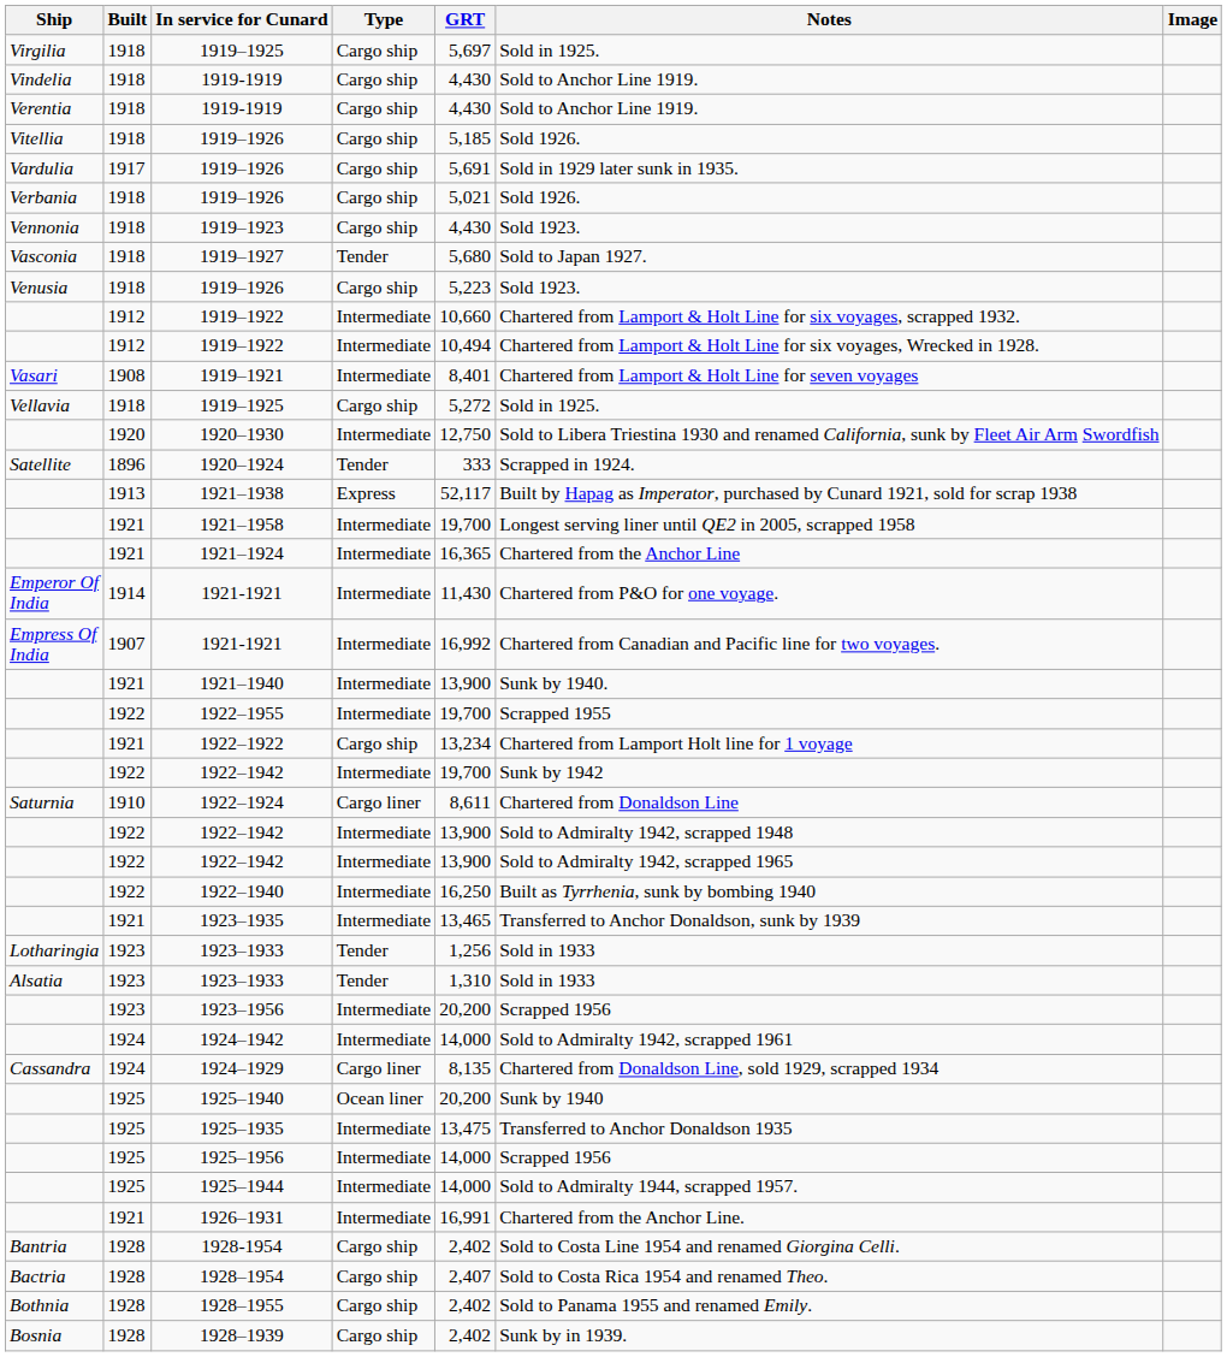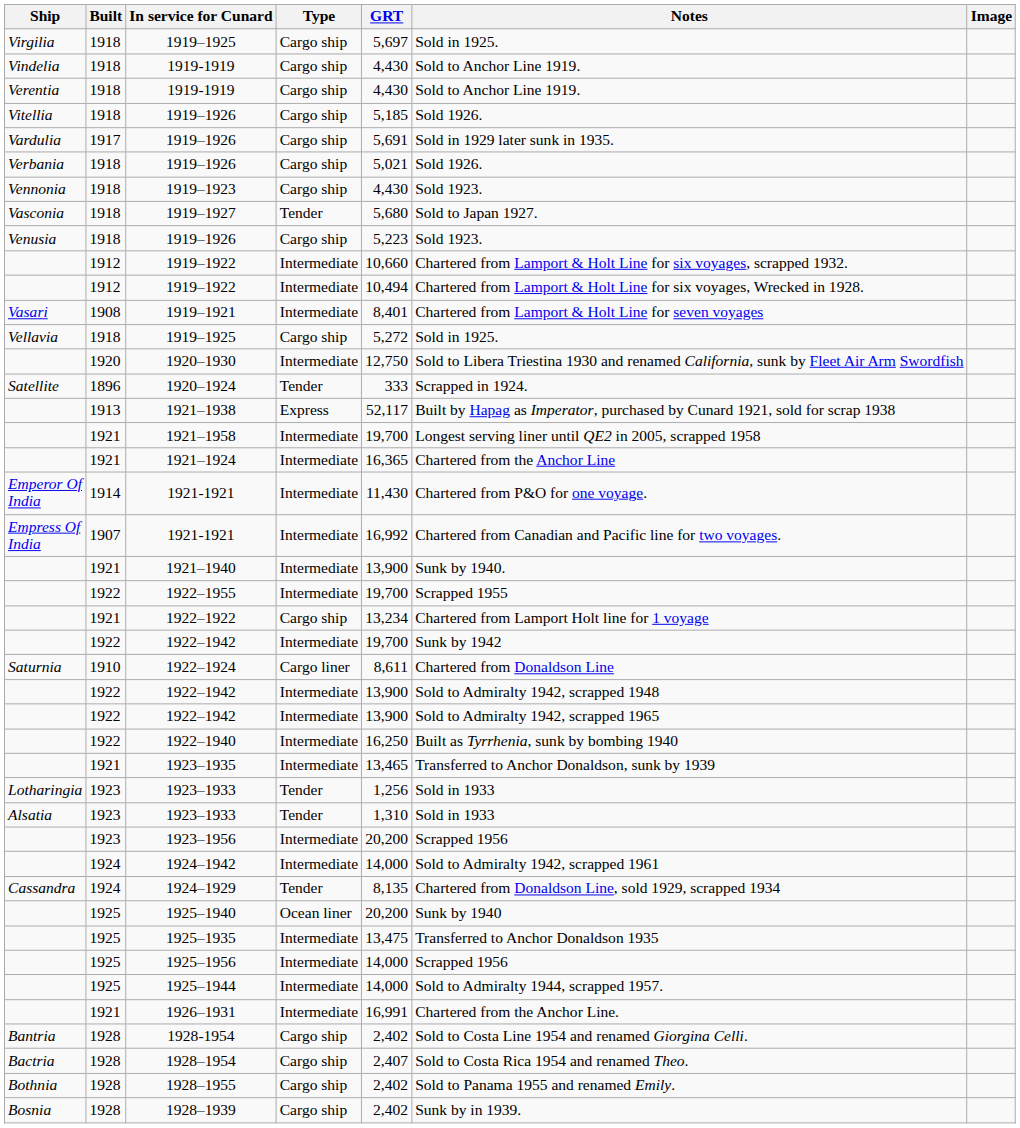 <table class="wikitable sortable">
 <tr>
 <th width=70px>Ship</th>
 <th>Built</th>
 <th>In service for Cunard</th>
 <th>Type</th>
 <th><a href='#'>GRT</a></th>
 <th class="unsortable">Notes</th>
 <th class="unsortable">Image</th>
 </tr>
 <tr>
 <td><em> Virgilia </em></td>
 <td>1918</td>
 <td style="text-align:Center;">1919–1925</td>
 <td>Cargo ship</td>
 <td style="text-align:Right;">5,697</td>
 <td>Sold in 1925.</td>
 <td></td>
 </tr>
 <tr>
 <td><em> Vindelia </em></td>
 <td>1918</td>
 <td style="text-align:Center;">1919-1919</td>
 <td>Cargo ship</td>
 <td style="text-align:Right;">4,430</td>
 <td>Sold to Anchor Line 1919.</td>
 <td></td>
 </tr>
 <tr>
 <td><em> Verentia </em></td>
 <td>1918</td>
 <td style="text-align:Center;">1919-1919</td>
 <td>Cargo ship</td>
 <td style="text-align:Right;">4,430</td>
 <td>Sold to Anchor Line 1919.</td>
 <td></td>
 </tr>
 <tr>
 <td><em> Vitellia </em></td>
 <td>1918</td>
 <td style="text-align:Center;">1919–1926</td>
 <td>Cargo ship</td>
 <td style="text-align:Right;">5,185</td>
 <td>Sold 1926.</td>
 <td></td>
 </tr>
 <tr>
 <td><em> Vardulia </em></td>
 <td>1917</td>
 <td style="text-align:Center;">1919–1926</td>
 <td>Cargo ship</td>
 <td style="text-align:Right;">5,691</td>
 <td>Sold in 1929 later sunk in 1935.</td>
 <td></td>
 </tr>
 <tr>
 <td><em> Verbania </em></td>
 <td>1918</td>
 <td style="text-align:Center;">1919–1926</td>
 <td>Cargo ship</td>
 <td style="text-align:Right;">5,021</td>
 <td>Sold 1926.</td>
 <td></td>
 </tr>
 <tr>
 <td><em> Vennonia </em></td>
 <td>1918</td>
 <td style="text-align:Center;">1919–1923</td>
 <td>Cargo ship</td>
 <td style="text-align:Right;">4,430</td>
 <td>Sold 1923.</td>
 <td></td>
 </tr>
 <tr>
 <td><em> Vasconia </em></td>
 <td>1918</td>
 <td style="text-align:Center;">1919–1927</td>
 <td>Tender</td>
 <td style="text-align:Right;">5,680</td>
 <td>Sold to Japan 1927.</td>
 <td></td>
 </tr>
 <tr>
 <td><em> Venusia </em></td>
 <td>1918</td>
 <td style="text-align:Center;">1919–1926</td>
 <td>Cargo ship</td>
 <td style="text-align:Right;">5,223</td>
 <td>Sold 1923.</td>
 <td></td>
 </tr>
 <tr>
 <td></td>
 <td>1912</td>
 <td style="text-align:Center;">1919–1922</td>
 <td>Intermediate</td>
 <td style="text-align:Right;">10,660</td>
 <td>Chartered from <a href='#'>Lamport & Holt Line</a> for <a href='#'>six voyages</a>, scrapped 1932.</td>
 <td></td>
 </tr>
 <tr>
 <td></td>
 <td>1912</td>
 <td style="text-align:Center;">1919–1922</td>
 <td>Intermediate</td>
 <td style="text-align:Right;">10,494</td>
 <td>Chartered from <a href='#'>Lamport & Holt Line</a> for six voyages, Wrecked in 1928.</td>
 <td></td>
 </tr>
 <tr>
 <td><a href='#'><em>Vasari</em></a></td>
 <td>1908</td>
 <td style="text-align:Center;">1919–1921</td>
 <td>Intermediate</td>
 <td style="text-align:Right;">8,401</td>
 <td>Chartered from <a href='#'>Lamport & Holt Line</a> for <a href='#'>seven voyages</a></td>
 <td></td>
 </tr>
 <tr>
 <td><em> Vellavia </em></td>
 <td>1918</td>
 <td style="text-align:Center;">1919–1925</td>
 <td>Cargo ship</td>
 <td style="text-align:Right;">5,272</td>
 <td>Sold in 1925.</td>
 <td></td>
 </tr>
 <tr>
 <td></td>
 <td>1920</td>
 <td style="text-align:Center;">1920–1930</td>
 <td>Intermediate</td>
 <td style="text-align:Right;">12,750</td>
 <td>Sold to Libera Triestina 1930 and renamed <em>California</em>, sunk by <a href='#'>Fleet Air Arm</a> <a href='#'>Swordfish</a></td>
 <td></td>
 </tr>
 <tr>
 <td><em>Satellite</em></td>
 <td>1896</td>
 <td style="text-align:Center;">1920–1924</td>
 <td>Tender</td>
 <td style="text-align:Right;">333</td>
 <td>Scrapped in 1924.</td>
 <td></td>
 </tr>
 <tr>
 <td></td>
 <td>1913</td>
 <td style="text-align:Center;">1921–1938</td>
 <td>Express</td>
 <td style="text-align:Right;">52,117</td>
 <td>Built by <a href='#'>Hapag</a> as <em>Imperator</em>, purchased by Cunard 1921, sold for scrap 1938</td>
 <td></td>
 </tr>
 <tr>
 <td></td>
 <td>1921</td>
 <td style="text-align:Center;">1921–1958</td>
 <td>Intermediate</td>
 <td style="text-align:Right;">19,700</td>
 <td>Longest serving liner until <em>QE2</em> in 2005, scrapped 1958</td>
 <td></td>
 </tr>
 <tr>
 <td></td>
 <td>1921</td>
 <td style="text-align:Center;">1921–1924</td>
 <td>Intermediate</td>
 <td style="text-align:Right;">16,365</td>
 <td>Chartered from the <a href='#'>Anchor Line</a></td>
 <td></td>
 </tr>
 <tr>
 <td><em><a href='#'> Emperor Of India</a></em></td>
 <td>1914</td>
 <td style="text-align:Center;">1921-1921</td>
 <td>Intermediate</td>
 <td style="text-align:Right;">11,430</td>
 <td>Chartered from P&O for <a href='#'>one voyage</a>.</td>
 <td></td>
 </tr>
 <tr>
 <td><em><a href='#'>Empress Of India</a></em></td>
 <td>1907</td>
 <td style="text-align:Center;">1921-1921</td>
 <td>Intermediate</td>
 <td style="text-align:Right;">16,992</td>
 <td>Chartered from Canadian and Pacific line for <a href='#'>two voyages</a>.</td>
 <td></td>
 </tr>
 <tr>
 <td></td>
 <td>1921</td>
 <td style="text-align:Center;">1921–1940</td>
 <td>Intermediate</td>
 <td style="text-align:Right;">13,900</td>
 <td>Sunk by  1940.</td>
 <td></td>
 </tr>
 <tr>
 <td></td>
 <td>1922</td>
 <td style="text-align:Center;">1922–1955</td>
 <td>Intermediate</td>
 <td style="text-align:Right;">19,700</td>
 <td>Scrapped 1955</td>
 <td></td>
 </tr>
 <tr>
 <td></td>
 <td>1921</td>
 <td style="text-align:Center;">1922–1922</td>
 <td>Cargo ship</td>
 <td style="text-align:Right;">13,234</td>
 <td>Chartered from Lamport Holt line for <a href='#'>1 voyage</a></td>
 <td></td>
 </tr>
 <tr>
 <td></td>
 <td>1922</td>
 <td style="text-align:Center;">1922–1942</td>
 <td>Intermediate</td>
 <td style="text-align:Right;">19,700</td>
 <td>Sunk by  1942</td>
 <td></td>
 </tr>
 <tr>
 <td><em>Saturnia</em></td>
 <td>1910</td>
 <td style="text-align:Center;">1922–1924</td>
 <td>Cargo liner</td>
 <td style="text-align:Right;">8,611</td>
 <td>Chartered from <a href='#'>Donaldson Line</a></td>
 <td></td>
 </tr>
 <tr>
 <td></td>
 <td>1922</td>
 <td style="text-align:Center;">1922–1942</td>
 <td>Intermediate</td>
 <td style="text-align:Right;">13,900</td>
 <td>Sold to Admiralty 1942, scrapped 1948</td>
 <td></td>
 </tr>
 <tr>
 <td></td>
 <td>1922</td>
 <td style="text-align:Center;">1922–1942</td>
 <td>Intermediate</td>
 <td style="text-align:Right;">13,900</td>
 <td>Sold to Admiralty 1942, scrapped 1965</td>
 <td></td>
 </tr>
 <tr>
 <td></td>
 <td>1922</td>
 <td style="text-align:Center;">1922–1940</td>
 <td>Intermediate</td>
 <td style="text-align:Right;">16,250</td>
 <td>Built as <em>Tyrrhenia</em>, sunk by bombing 1940</td>
 <td></td>
 </tr>
 <tr>
 <td></td>
 <td>1921</td>
 <td style="text-align:Center;">1923–1935</td>
 <td>Intermediate</td>
 <td style="text-align:Right;">13,465</td>
 <td>Transferred to Anchor Donaldson, sunk by  1939</td>
 <td></td>
 </tr>
 <tr>
 <td><em>Lotharingia</em></td>
 <td>1923</td>
 <td style="text-align:Center;">1923–1933</td>
 <td>Tender</td>
 <td style="text-align:Right;">1,256</td>
 <td>Sold in 1933</td>
 <td></td>
 </tr>
 <tr>
 <td><em>Alsatia</em></td>
 <td>1923</td>
 <td style="text-align:Center;">1923–1933</td>
 <td>Tender</td>
 <td style="text-align:Right;">1,310</td>
 <td>Sold in 1933</td>
 <td></td>
 </tr>
 <tr>
 <td></td>
 <td>1923</td>
 <td style="text-align:Center;">1923–1956</td>
 <td>Intermediate</td>
 <td style="text-align:Right;">20,200</td>
 <td>Scrapped 1956</td>
 <td></td>
 </tr>
 <tr>
 <td></td>
 <td>1924</td>
 <td style="text-align:Center;">1924–1942</td>
 <td>Intermediate</td>
 <td style="text-align:Right;">14,000</td>
 <td>Sold to Admiralty 1942, scrapped 1961</td>
 <td></td>
 </tr>
 <tr>
 <td><em>Cassandra</em></td>
 <td>1924</td>
 <td style="text-align:Center;">1924–1929</td>
-<td>Cargo liner</td>
+<td>Tender</td>
 <td style="text-align:Right;">8,135</td>
 <td>Chartered from <a href='#'>Donaldson Line</a>, sold 1929, scrapped 1934</td>
 <td></td>
 </tr>
 <tr>
 <td></td>
 <td>1925</td>
 <td style="text-align:Center;">1925–1940</td>
 <td>Ocean liner</td>
 <td style="text-align:Right;">20,200</td>
 <td>Sunk by  1940</td>
 <td></td>
 </tr>
 <tr>
 <td></td>
 <td>1925</td>
 <td style="text-align:Center;">1925–1935</td>
 <td>Intermediate</td>
 <td style="text-align:Right;">13,475</td>
 <td>Transferred to Anchor Donaldson 1935</td>
 <td></td>
 </tr>
 <tr>
 <td></td>
 <td>1925</td>
 <td style="text-align:Center;">1925–1956</td>
 <td>Intermediate</td>
 <td style="text-align:Right;">14,000</td>
 <td>Scrapped 1956</td>
 <td></td>
 </tr>
 <tr>
 <td></td>
 <td>1925</td>
 <td style="text-align:Center;">1925–1944</td>
 <td>Intermediate</td>
 <td style="text-align:Right;">14,000</td>
 <td>Sold to Admiralty 1944, scrapped 1957.</td>
 <td></td>
 </tr>
 <tr>
 <td></td>
 <td>1921</td>
 <td style="text-align:Center;">1926–1931</td>
 <td>Intermediate</td>
 <td style="text-align:Right;">16,991</td>
 <td>Chartered from the Anchor Line.</td>
 <td></td>
 </tr>
 <tr>
 <td><em>Bantria</em></td>
 <td>1928</td>
 <td style="text-align:Center;">1928-1954</td>
 <td>Cargo ship</td>
 <td style="text-align:Right;">2,402</td>
 <td>Sold to Costa Line 1954 and renamed <em>Giorgina Celli</em>.</td>
 <td></td>
 </tr>
 <tr>
 <td><em>Bactria</em></td>
 <td>1928</td>
 <td style="text-align:Center;">1928–1954</td>
 <td>Cargo ship</td>
 <td style="text-align:Right;">2,407</td>
 <td>Sold to Costa Rica 1954 and renamed <em>Theo</em>.</td>
 <td></td>
 </tr>
 <tr>
 <td><em>Bothnia</em></td>
 <td>1928</td>
 <td style="text-align:Center;">1928–1955</td>
 <td>Cargo ship</td>
 <td style="text-align:Right;">2,402</td>
 <td>Sold to Panama 1955 and renamed <em>Emily</em>.</td>
 <td></td>
 </tr>
 <tr>
 <td><em>Bosnia</em></td>
 <td>1928</td>
 <td style="text-align:Center;">1928–1939</td>
 <td>Cargo ship</td>
 <td style="text-align:Right;">2,402</td>
 <td>Sunk by  in 1939.</td>
 <td></td>
 </tr>
 </table>
